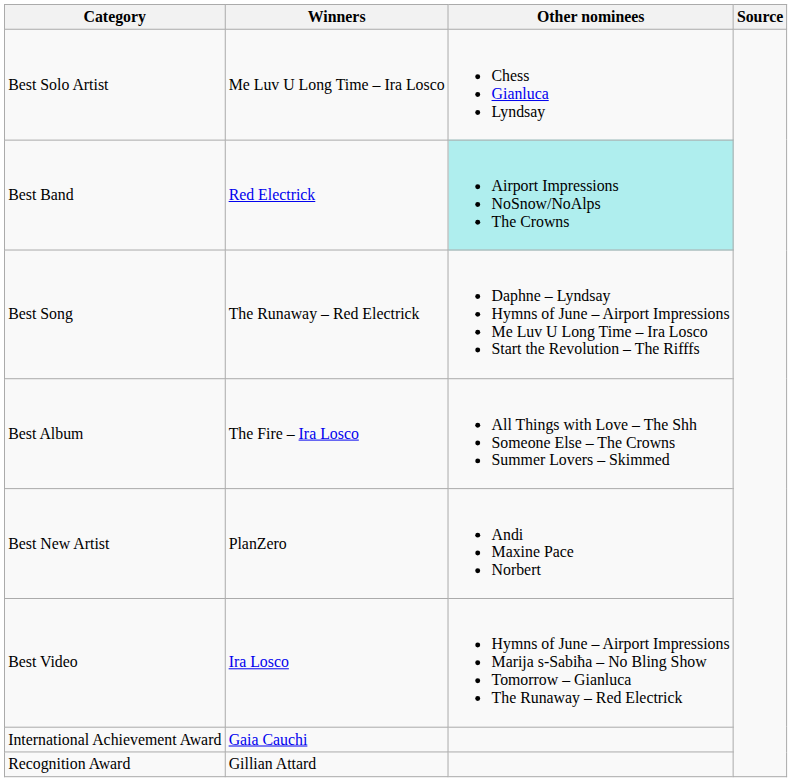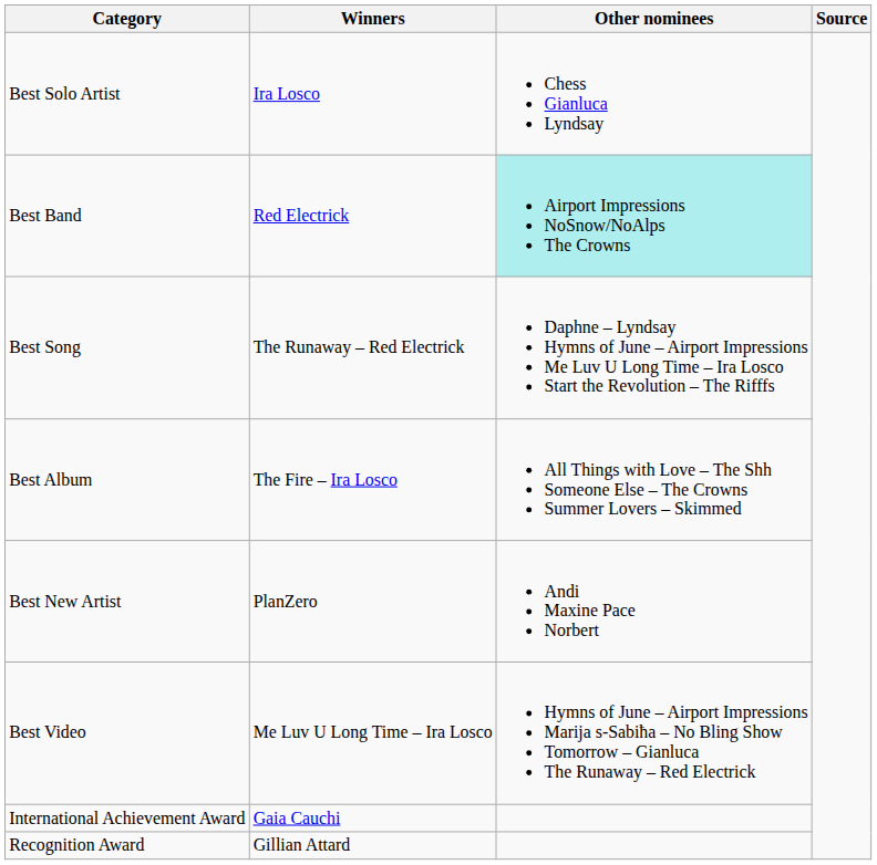 <table class="wikitable">
 <tr>
 <th>Category</th>
 <th>Winners</th>
 <th>Other nominees</th>
 <th>Source</th>
 </tr>
 <tr>
 <td>Best Solo Artist</td>
-<td>Me Luv U Long Time – Ira Losco</td>
+<td><a href='#'>Ira Losco</a></td>
 <td><br><ul><li>Chess</li><li><a href='#'>Gianluca</a></li><li>Lyndsay</li></ul></td>
 <td rowspan="8"></td>
 </tr>
 <tr>
 <td>Best Band</td>
 <td><a href='#'>Red Electrick</a></td>
 <td style="background: paleturquoise;"><br><ul><li>Airport Impressions</li><li>NoSnow/NoAlps</li><li>The Crowns</li></ul></td>
 </tr>
 <tr>
 <td>Best Song</td>
 <td>The Runaway – Red Electrick</td>
 <td><br><ul><li>Daphne – Lyndsay</li><li>Hymns of June – Airport Impressions</li><li>Me Luv U Long Time – Ira Losco</li><li>Start the Revolution – The Rifffs</li></ul></td>
 </tr>
 <tr>
 <td>Best Album</td>
 <td>The Fire – <a href='#'>Ira Losco</a></td>
 <td><br><ul><li>All Things with Love – The Shh</li><li>Someone Else – The Crowns</li><li>Summer Lovers – Skimmed</li></ul></td>
 </tr>
 <tr>
 <td>Best New Artist</td>
 <td>PlanZero</td>
 <td><br><ul><li>Andi</li><li>Maxine Pace</li><li>Norbert</li></ul></td>
 </tr>
 <tr>
 <td>Best Video</td>
-<td><a href='#'>Ira Losco</a></td>
+<td>Me Luv U Long Time – Ira Losco</td>
 <td><br><ul><li>Hymns of June – Airport Impressions</li><li>Marija s-Sabiħa – No Bling Show</li><li>Tomorrow – Gianluca</li><li>The Runaway – Red Electrick</li></ul></td>
 </tr>
 <tr>
 <td>International Achievement Award</td>
 <td><a href='#'>Gaia Cauchi</a></td>
 <td></td>
 </tr>
 <tr>
 <td>Recognition Award</td>
 <td>Gillian Attard</td>
 <td></td>
 </tr>
 </table>
